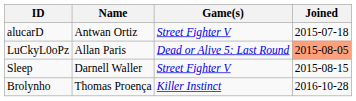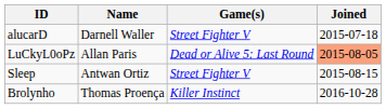 <table class="wikitable sortable">
 <tr>
 <th>ID</th>
 <th>Name</th>
 <th>Game(s)</th>
 <th>Joined</th>
 </tr>
 <tr>
 <td>alucarD</td>
-<td>Antwan Ortiz</td>
+<td>Darnell Waller</td>
 <td><em><a href='#'>Street Fighter V</a></em></td>
 <td>2015-07-18</td>
 </tr>
 <tr>
 <td>LuCkyL0oPz</td>
 <td>Allan Paris</td>
 <td><em><a href='#'>Dead or Alive 5: Last Round</a></em></td>
 <td style="background: lightsalmon;">2015-08-05</td>
 </tr>
 <tr>
 <td>Sleep</td>
-<td>Darnell Waller</td>
+<td>Antwan Ortiz</td>
 <td><em><a href='#'>Street Fighter V</a></em></td>
 <td>2015-08-15</td>
 </tr>
 <tr>
 <td>Brolynho</td>
 <td>Thomas Proença</td>
 <td><em><a href='#'>Killer Instinct</a></em></td>
 <td>2016-10-28</td>
 </tr>
 </table>
